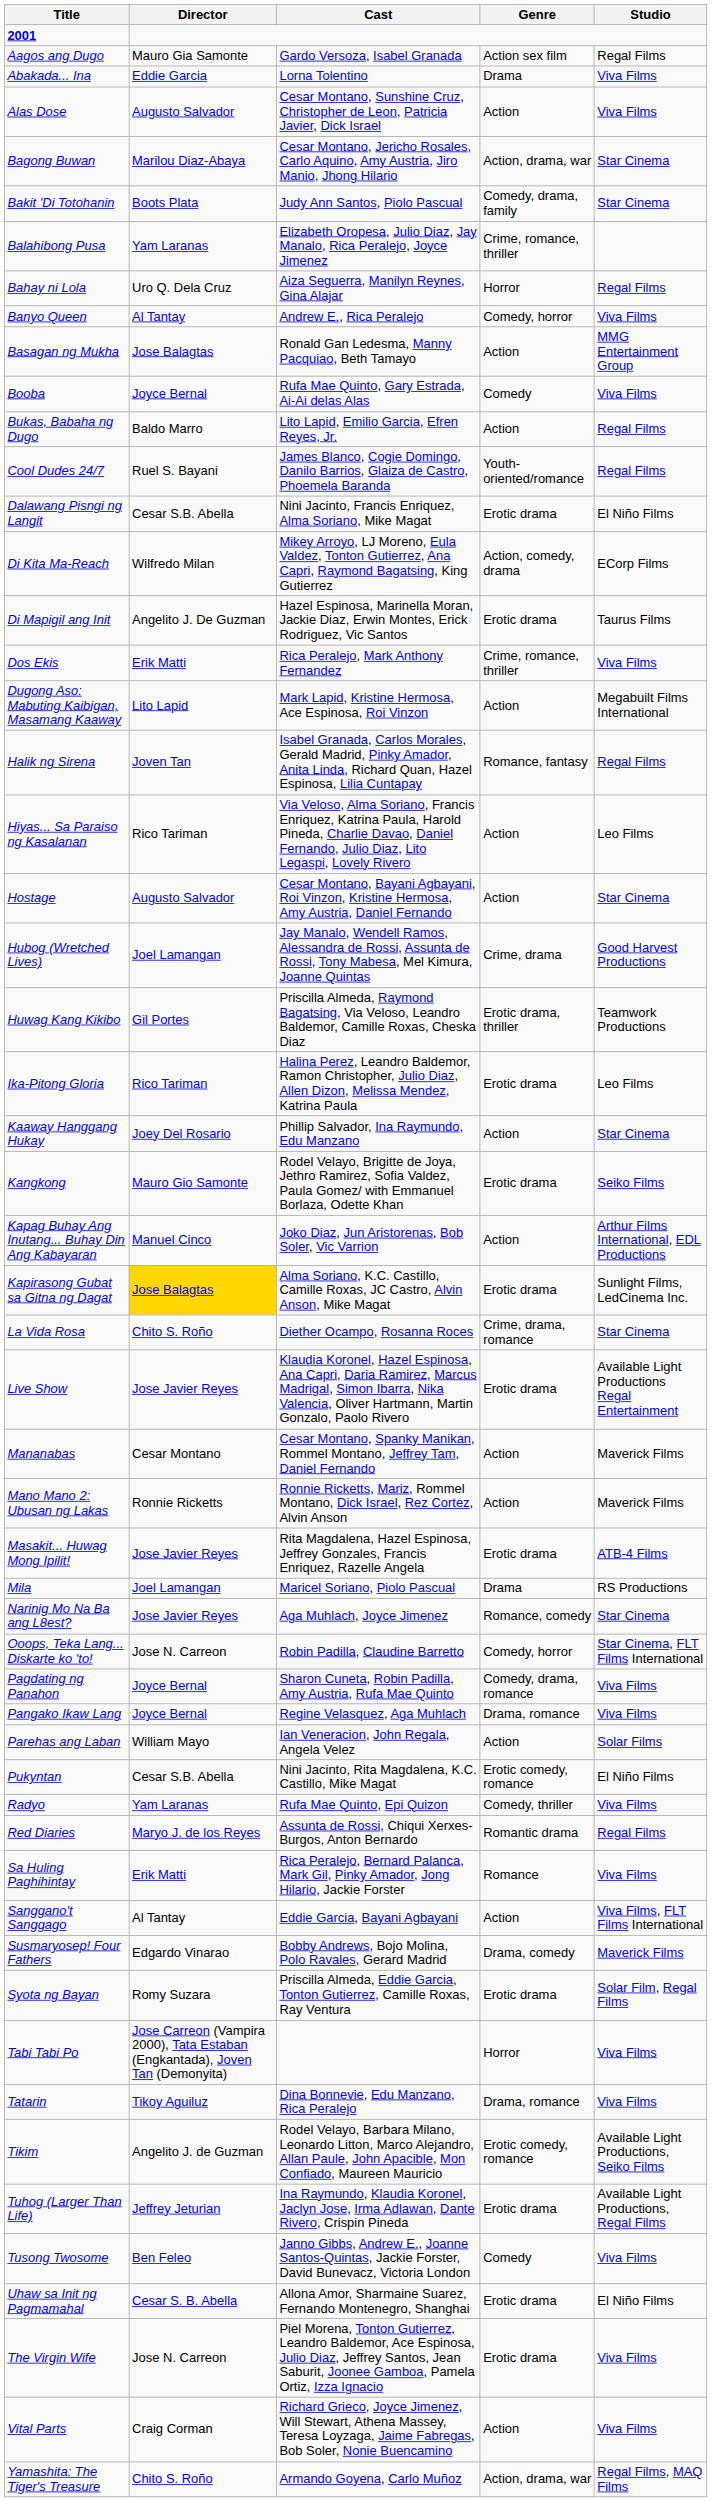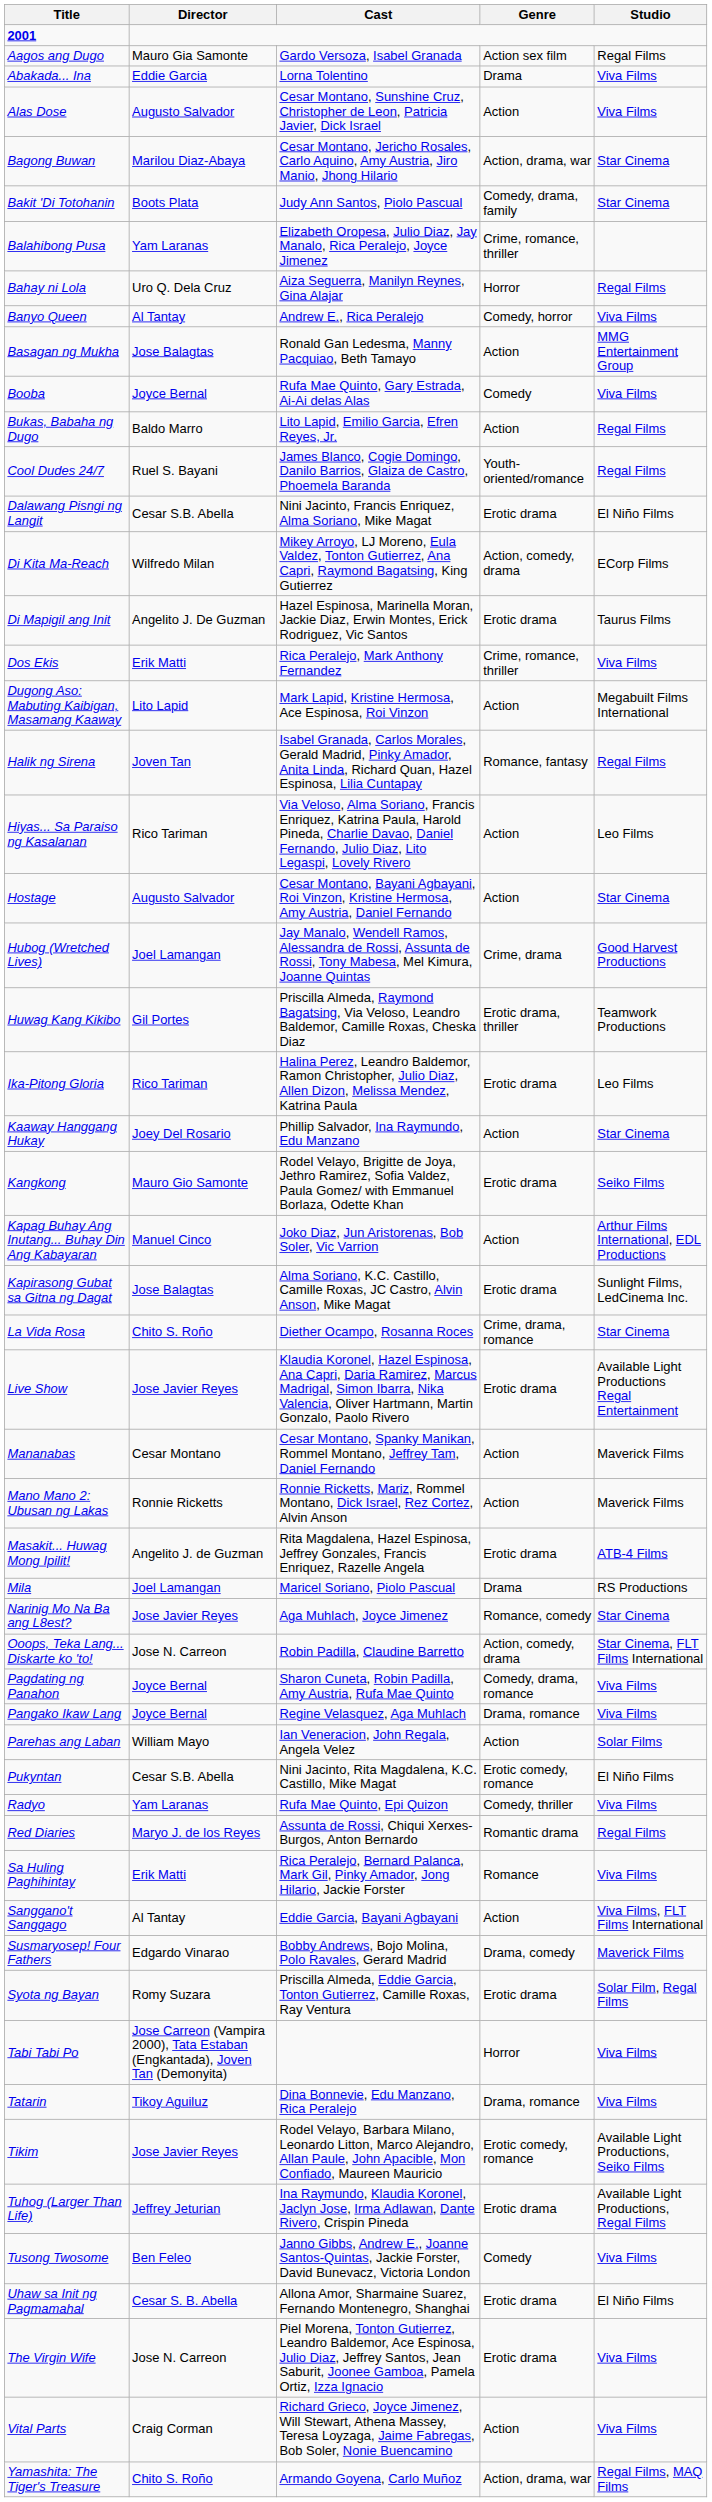 <table class="wikitable">
 <tr>
 <th>Title</th>
 <th>Director</th>
 <th>Cast</th>
 <th>Genre</th>
 <th>Studio</th>
 </tr>
 <tr>
 <td><strong><a href='#'>2001</a></strong></td>
 </tr>
 <tr>
 <td><em><a href='#'>Aagos ang Dugo</a></em></td>
 <td>Mauro Gia Samonte</td>
 <td><a href='#'>Gardo Versoza</a>, <a href='#'>Isabel Granada</a></td>
 <td>Action sex film</td>
 <td>Regal Films</td>
 </tr>
 <tr>
 <td><em><a href='#'>Abakada... Ina</a></em></td>
 <td><a href='#'>Eddie Garcia</a></td>
 <td><a href='#'>Lorna Tolentino</a></td>
 <td>Drama</td>
 <td><a href='#'>Viva Films</a></td>
 </tr>
 <tr>
 <td><em><a href='#'>Alas Dose</a></em></td>
 <td><a href='#'>Augusto Salvador</a></td>
 <td><a href='#'>Cesar Montano</a>, <a href='#'>Sunshine Cruz</a>, <a href='#'>Christopher de Leon</a>, <a href='#'>Patricia Javier</a>, <a href='#'>Dick Israel</a></td>
 <td>Action</td>
 <td><a href='#'>Viva Films</a></td>
 </tr>
 <tr>
 <td><em><a href='#'>Bagong Buwan</a></em></td>
 <td><a href='#'>Marilou Diaz-Abaya</a></td>
 <td><a href='#'>Cesar Montano</a>, <a href='#'>Jericho Rosales</a>, <a href='#'>Carlo Aquino</a>, <a href='#'>Amy Austria</a>, <a href='#'>Jiro Manio</a>, <a href='#'>Jhong Hilario</a></td>
 <td>Action, drama, war</td>
 <td><a href='#'>Star Cinema</a></td>
 </tr>
 <tr>
 <td><em><a href='#'>Bakit 'Di Totohanin</a></em></td>
 <td><a href='#'>Boots Plata</a></td>
 <td><a href='#'>Judy Ann Santos</a>, <a href='#'>Piolo Pascual</a></td>
 <td>Comedy, drama, family</td>
 <td><a href='#'>Star Cinema</a></td>
 </tr>
 <tr>
 <td><em><a href='#'>Balahibong Pusa</a></em></td>
 <td><a href='#'>Yam Laranas</a></td>
 <td><a href='#'>Elizabeth Oropesa</a>, <a href='#'>Julio Diaz</a>, <a href='#'>Jay Manalo</a>, <a href='#'>Rica Peralejo</a>, <a href='#'>Joyce Jimenez</a></td>
 <td>Crime, romance, thriller</td>
 <td></td>
 </tr>
 <tr>
 <td><em><a href='#'>Bahay ni Lola</a></em></td>
 <td>Uro Q. Dela Cruz</td>
 <td><a href='#'>Aiza Seguerra</a>, <a href='#'>Manilyn Reynes</a>, <a href='#'>Gina Alajar</a></td>
 <td>Horror</td>
 <td><a href='#'>Regal Films</a></td>
 </tr>
 <tr>
 <td><em><a href='#'>Banyo Queen</a></em></td>
 <td><a href='#'>Al Tantay</a></td>
 <td><a href='#'>Andrew E.</a>, <a href='#'>Rica Peralejo</a></td>
 <td>Comedy, horror</td>
 <td><a href='#'>Viva Films</a></td>
 </tr>
 <tr>
 <td><em><a href='#'>Basagan ng Mukha</a></em></td>
 <td><a href='#'>Jose Balagtas</a></td>
 <td>Ronald Gan Ledesma, <a href='#'>Manny Pacquiao</a>, Beth Tamayo</td>
 <td>Action</td>
 <td><a href='#'>MMG Entertainment Group</a></td>
 </tr>
 <tr>
 <td><em><a href='#'>Booba</a></em></td>
 <td><a href='#'>Joyce Bernal</a></td>
 <td><a href='#'>Rufa Mae Quinto</a>, <a href='#'>Gary Estrada</a>, <a href='#'>Ai-Ai delas Alas</a></td>
 <td>Comedy</td>
 <td><a href='#'>Viva Films</a></td>
 </tr>
 <tr>
 <td><em><a href='#'>Bukas, Babaha ng Dugo</a></em></td>
 <td>Baldo Marro</td>
 <td><a href='#'>Lito Lapid</a>, <a href='#'>Emilio Garcia</a>, <a href='#'>Efren Reyes, Jr.</a></td>
 <td>Action</td>
 <td><a href='#'>Regal Films</a></td>
 </tr>
 <tr>
 <td><em><a href='#'>Cool Dudes 24/7</a></em></td>
 <td>Ruel S. Bayani</td>
 <td><a href='#'>James Blanco</a>, <a href='#'>Cogie Domingo</a>, <a href='#'>Danilo Barrios</a>, <a href='#'>Glaiza de Castro</a>, <a href='#'>Phoemela Baranda</a></td>
 <td>Youth-oriented/romance</td>
 <td><a href='#'>Regal Films</a></td>
 </tr>
 <tr>
 <td><em><a href='#'>Dalawang Pisngi ng Langit</a></em></td>
 <td>Cesar S.B. Abella</td>
 <td>Nini Jacinto, Francis Enriquez, <a href='#'>Alma Soriano</a>, Mike Magat</td>
 <td>Erotic drama</td>
 <td>El Niño Films</td>
 </tr>
 <tr>
 <td><em><a href='#'>Di Kita Ma-Reach</a></em></td>
 <td>Wilfredo Milan</td>
 <td><a href='#'>Mikey Arroyo</a>, LJ Moreno, <a href='#'>Eula Valdez</a>, <a href='#'>Tonton Gutierrez</a>, <a href='#'>Ana Capri</a>, <a href='#'>Raymond Bagatsing</a>, King Gutierrez</td>
 <td>Action, comedy, drama</td>
 <td>ECorp Films</td>
 </tr>
 <tr>
 <td><em><a href='#'>Di Mapigil ang Init</a></em></td>
 <td>Angelito J. De Guzman</td>
 <td>Hazel Espinosa, Marinella Moran, Jackie Diaz, Erwin Montes, Erick Rodriguez, Vic Santos</td>
 <td>Erotic drama</td>
 <td>Taurus Films</td>
 </tr>
 <tr>
 <td><em><a href='#'>Dos Ekis</a></em></td>
 <td><a href='#'>Erik Matti</a></td>
 <td><a href='#'>Rica Peralejo</a>, <a href='#'>Mark Anthony Fernandez</a></td>
 <td>Crime, romance, thriller</td>
 <td><a href='#'>Viva Films</a></td>
 </tr>
 <tr>
 <td><em><a href='#'>Dugong Aso: Mabuting Kaibigan, Masamang Kaaway</a></em></td>
 <td><a href='#'>Lito Lapid</a></td>
 <td><a href='#'>Mark Lapid</a>, <a href='#'>Kristine Hermosa</a>, Ace Espinosa, <a href='#'>Roi Vinzon</a></td>
 <td>Action</td>
 <td>Megabuilt Films International</td>
 </tr>
 <tr>
 <td><em><a href='#'>Halik ng Sirena</a></em></td>
 <td><a href='#'>Joven Tan</a></td>
 <td><a href='#'>Isabel Granada</a>, <a href='#'>Carlos Morales</a>, Gerald Madrid, <a href='#'>Pinky Amador</a>, <a href='#'>Anita Linda</a>, Richard Quan, Hazel Espinosa, <a href='#'>Lilia Cuntapay</a></td>
 <td>Romance, fantasy</td>
 <td><a href='#'>Regal Films</a></td>
 </tr>
 <tr>
 <td><em><a href='#'>Hiyas... Sa Paraiso ng Kasalanan</a></em></td>
 <td>Rico Tariman</td>
 <td><a href='#'>Via Veloso</a>, <a href='#'>Alma Soriano</a>, Francis Enriquez, Katrina Paula, Harold Pineda, <a href='#'>Charlie Davao</a>, <a href='#'>Daniel Fernando</a>, <a href='#'>Julio Diaz</a>, <a href='#'>Lito Legaspi</a>, <a href='#'>Lovely Rivero</a></td>
 <td>Action</td>
 <td>Leo Films</td>
 </tr>
 <tr>
 <td><em><a href='#'>Hostage</a></em></td>
 <td><a href='#'>Augusto Salvador</a></td>
 <td><a href='#'>Cesar Montano</a>, <a href='#'>Bayani Agbayani</a>, <a href='#'>Roi Vinzon</a>, <a href='#'>Kristine Hermosa</a>, <a href='#'>Amy Austria</a>, <a href='#'>Daniel Fernando</a></td>
 <td>Action</td>
 <td><a href='#'>Star Cinema</a></td>
 </tr>
 <tr>
 <td><em><a href='#'>Hubog (Wretched Lives)</a></em></td>
 <td><a href='#'>Joel Lamangan</a></td>
 <td><a href='#'>Jay Manalo</a>, <a href='#'>Wendell Ramos</a>, <a href='#'>Alessandra de Rossi</a>, <a href='#'>Assunta de Rossi</a>, <a href='#'>Tony Mabesa</a>, Mel Kimura, <a href='#'>Joanne Quintas</a></td>
 <td>Crime, drama</td>
 <td><a href='#'>Good Harvest Productions</a></td>
 </tr>
 <tr>
 <td><em><a href='#'>Huwag Kang Kikibo</a></em></td>
 <td><a href='#'>Gil Portes</a></td>
 <td>Priscilla Almeda, <a href='#'>Raymond Bagatsing</a>, Via Veloso, Leandro Baldemor, Camille Roxas, Cheska Diaz</td>
 <td>Erotic drama, thriller</td>
 <td>Teamwork Productions</td>
 </tr>
 <tr>
 <td><em><a href='#'>Ika-Pitong Gloria</a></em></td>
 <td><a href='#'>Rico Tariman</a></td>
 <td><a href='#'>Halina Perez</a>, Leandro Baldemor, Ramon Christopher, <a href='#'>Julio Diaz</a>, <a href='#'>Allen Dizon</a>, <a href='#'>Melissa Mendez</a>, Katrina Paula</td>
 <td>Erotic drama</td>
 <td>Leo Films</td>
 </tr>
 <tr>
 <td><em><a href='#'>Kaaway Hanggang Hukay</a></em></td>
 <td><a href='#'>Joey Del Rosario</a></td>
 <td>Phillip Salvador, <a href='#'>Ina Raymundo</a>, <a href='#'>Edu Manzano</a></td>
 <td>Action</td>
 <td><a href='#'>Star Cinema</a></td>
 </tr>
 <tr>
 <td><em><a href='#'>Kangkong</a></em></td>
 <td><a href='#'>Mauro Gio Samonte</a></td>
 <td>Rodel Velayo, Brigitte de Joya, Jethro Ramirez, Sofia Valdez, Paula Gomez/ with Emmanuel Borlaza, Odette Khan</td>
 <td>Erotic drama</td>
 <td><a href='#'>Seiko Films</a></td>
 </tr>
 <tr>
 <td><em><a href='#'>Kapag Buhay Ang Inutang... Buhay Din Ang Kabayaran</a></em></td>
 <td><a href='#'>Manuel Cinco</a></td>
 <td><a href='#'>Joko Diaz</a>, <a href='#'>Jun Aristorenas</a>, <a href='#'>Bob Soler</a>, <a href='#'>Vic Varrion</a></td>
 <td>Action</td>
 <td><a href='#'>Arthur Films International</a>, <a href='#'>EDL Productions</a></td>
 </tr>
 <tr>
 <td><em><a href='#'>Kapirasong Gubat sa Gitna ng Dagat</a></em></td>
-<td style="background: gold;"><a href='#'>Jose Balagtas</a></td>
+<td><a href='#'>Jose Balagtas</a></td>
 <td><a href='#'>Alma Soriano</a>, K.C. Castillo, Camille Roxas, JC Castro, <a href='#'>Alvin Anson</a>, Mike Magat</td>
 <td>Erotic drama</td>
 <td>Sunlight Films, LedCinema Inc.</td>
 </tr>
 <tr>
 <td><em><a href='#'>La Vida Rosa</a></em></td>
 <td><a href='#'>Chito S. Roño</a></td>
 <td><a href='#'>Diether Ocampo</a>, <a href='#'>Rosanna Roces</a></td>
 <td>Crime, drama, romance</td>
 <td><a href='#'>Star Cinema</a></td>
 </tr>
 <tr>
 <td><em><a href='#'>Live Show</a></em></td>
 <td><a href='#'>Jose Javier Reyes</a></td>
 <td><a href='#'>Klaudia Koronel</a>, <a href='#'>Hazel Espinosa</a>, <a href='#'>Ana Capri</a>, <a href='#'>Daria Ramirez</a>, <a href='#'>Marcus Madrigal</a>, <a href='#'>Simon Ibarra</a>, <a href='#'>Nika Valencia</a>, Oliver Hartmann, Martin Gonzalo, Paolo Rivero</td>
 <td>Erotic drama</td>
 <td>Available Light Productions <br> <a href='#'>Regal Entertainment</a></td>
 </tr>
 <tr>
 <td><em><a href='#'>Mananabas</a></em></td>
 <td>Cesar Montano</td>
 <td><a href='#'>Cesar Montano</a>, <a href='#'>Spanky Manikan</a>, Rommel Montano, <a href='#'>Jeffrey Tam</a>, <a href='#'>Daniel Fernando</a></td>
 <td>Action</td>
 <td>Maverick Films</td>
 </tr>
 <tr>
 <td><em><a href='#'>Mano Mano 2: Ubusan ng Lakas</a></em></td>
 <td>Ronnie Ricketts</td>
 <td><a href='#'>Ronnie Ricketts</a>, <a href='#'>Mariz</a>, Rommel Montano, <a href='#'>Dick Israel</a>, <a href='#'>Rez Cortez</a>, Alvin Anson</td>
 <td>Action</td>
 <td>Maverick Films</td>
 </tr>
 <tr>
 <td><em><a href='#'>Masakit... Huwag Mong Ipilit!</a></em></td>
-<td><a href='#'>Jose Javier Reyes</a></td>
+<td>Angelito J. de Guzman</td>
 <td>Rita Magdalena, Hazel Espinosa, Jeffrey Gonzales, Francis Enriquez, Razelle Angela</td>
 <td>Erotic drama</td>
 <td><a href='#'>ATB-4 Films</a></td>
 </tr>
 <tr>
 <td><em><a href='#'>Mila</a></em></td>
 <td><a href='#'>Joel Lamangan</a></td>
 <td><a href='#'>Maricel Soriano</a>, <a href='#'>Piolo Pascual</a></td>
 <td>Drama</td>
 <td>RS Productions</td>
 </tr>
 <tr>
 <td><em><a href='#'>Narinig Mo Na Ba ang L8est?</a></em></td>
 <td><a href='#'>Jose Javier Reyes</a></td>
 <td><a href='#'>Aga Muhlach</a>, <a href='#'>Joyce Jimenez</a></td>
 <td>Romance, comedy</td>
 <td><a href='#'>Star Cinema</a></td>
 </tr>
 <tr>
 <td><em><a href='#'>Ooops, Teka Lang... Diskarte ko 'to!</a></em></td>
 <td>Jose N. Carreon</td>
 <td><a href='#'>Robin Padilla</a>, <a href='#'>Claudine Barretto</a></td>
-<td>Comedy, horror</td>
+<td>Action, comedy, drama</td>
 <td><a href='#'>Star Cinema</a>, <a href='#'>FLT Films</a> International</td>
 </tr>
 <tr>
 <td><em><a href='#'>Pagdating ng Panahon</a></em></td>
 <td><a href='#'>Joyce Bernal</a></td>
 <td><a href='#'>Sharon Cuneta</a>, <a href='#'>Robin Padilla</a>, <a href='#'>Amy Austria</a>, <a href='#'>Rufa Mae Quinto</a></td>
 <td>Comedy, drama, romance</td>
 <td><a href='#'>Viva Films</a></td>
 </tr>
 <tr>
 <td><em><a href='#'>Pangako Ikaw Lang</a></em></td>
 <td><a href='#'>Joyce Bernal</a></td>
 <td><a href='#'>Regine Velasquez</a>, <a href='#'>Aga Muhlach</a></td>
 <td>Drama, romance</td>
 <td><a href='#'>Viva Films</a></td>
 </tr>
 <tr>
 <td><em><a href='#'>Parehas ang Laban</a></em></td>
 <td>William Mayo</td>
 <td><a href='#'>Ian Veneracion</a>, <a href='#'>John Regala</a>, Angela Velez</td>
 <td>Action</td>
 <td><a href='#'>Solar Films</a></td>
 </tr>
 <tr>
 <td><em><a href='#'>Pukyntan</a></em></td>
 <td>Cesar S.B. Abella</td>
 <td>Nini Jacinto, Rita Magdalena, K.C. Castillo, Mike Magat</td>
 <td>Erotic comedy, romance</td>
 <td>El Niño Films</td>
 </tr>
 <tr>
 <td><em><a href='#'>Radyo</a></em></td>
 <td><a href='#'>Yam Laranas</a></td>
 <td><a href='#'>Rufa Mae Quinto</a>, <a href='#'>Epi Quizon</a></td>
 <td>Comedy, thriller</td>
 <td><a href='#'>Viva Films</a></td>
 </tr>
 <tr>
 <td><em><a href='#'>Red Diaries</a></em></td>
 <td><a href='#'>Maryo J. de los Reyes</a></td>
 <td><a href='#'>Assunta de Rossi</a>, Chiqui Xerxes-Burgos, Anton Bernardo</td>
 <td>Romantic drama</td>
 <td><a href='#'>Regal Films</a></td>
 </tr>
 <tr>
 <td><em><a href='#'>Sa Huling Paghihintay</a></em></td>
 <td><a href='#'>Erik Matti</a></td>
 <td><a href='#'>Rica Peralejo</a>, <a href='#'>Bernard Palanca</a>, <a href='#'>Mark Gil</a>, <a href='#'>Pinky Amador</a>, <a href='#'>Jong Hilario</a>, Jackie Forster</td>
 <td>Romance</td>
 <td><a href='#'>Viva Films</a></td>
 </tr>
 <tr>
 <td><em><a href='#'>Sanggano't Sanggago</a></em></td>
 <td>Al Tantay</td>
 <td><a href='#'>Eddie Garcia</a>, <a href='#'>Bayani Agbayani</a></td>
 <td>Action</td>
 <td><a href='#'>Viva Films</a>, <a href='#'>FLT Films</a> International</td>
 </tr>
 <tr>
 <td><em><a href='#'>Susmaryosep! Four Fathers</a></em></td>
 <td>Edgardo Vinarao</td>
 <td><a href='#'>Bobby Andrews</a>, Bojo Molina, <a href='#'>Polo Ravales</a>, Gerard Madrid</td>
 <td>Drama, comedy</td>
 <td><a href='#'>Maverick Films</a></td>
 </tr>
 <tr>
 <td><em><a href='#'>Syota ng Bayan</a></em></td>
 <td>Romy Suzara</td>
 <td>Priscilla Almeda, <a href='#'>Eddie Garcia</a>, <a href='#'>Tonton Gutierrez</a>, Camille Roxas, Ray Ventura</td>
 <td>Erotic drama</td>
 <td><a href='#'>Solar Film</a>, <a href='#'>Regal Films</a></td>
 </tr>
 <tr>
 <td><em><a href='#'>Tabi Tabi Po</a></em></td>
 <td><a href='#'>Jose Carreon</a> (Vampira 2000), <a href='#'>Tata Estaban</a> (Engkantada), <a href='#'>Joven Tan</a> (Demonyita)</td>
 <td></td>
 <td>Horror</td>
 <td><a href='#'>Viva Films</a></td>
 </tr>
 <tr>
 <td><em><a href='#'>Tatarin</a></em></td>
 <td><a href='#'>Tikoy Aguiluz</a></td>
 <td><a href='#'>Dina Bonnevie</a>, <a href='#'>Edu Manzano</a>, <a href='#'>Rica Peralejo</a></td>
 <td>Drama, romance</td>
 <td><a href='#'>Viva Films</a></td>
 </tr>
 <tr>
 <td><em><a href='#'>Tikim</a></em></td>
-<td>Angelito J. de Guzman</td>
+<td><a href='#'>Jose Javier Reyes</a></td>
 <td>Rodel Velayo, Barbara Milano, Leonardo Litton, Marco Alejandro, <a href='#'>Allan Paule</a>, <a href='#'>John Apacible</a>, <a href='#'>Mon Confiado</a>, Maureen Mauricio</td>
 <td>Erotic comedy, romance</td>
 <td>Available Light Productions, <a href='#'>Seiko Films</a></td>
 </tr>
 <tr>
 <td><em><a href='#'>Tuhog (Larger Than Life)</a></em></td>
 <td><a href='#'>Jeffrey Jeturian</a></td>
 <td><a href='#'>Ina Raymundo</a>, <a href='#'>Klaudia Koronel</a>, <a href='#'>Jaclyn Jose</a>, <a href='#'>Irma Adlawan</a>, <a href='#'>Dante Rivero</a>, Crispin Pineda</td>
 <td>Erotic drama</td>
 <td>Available Light Productions, <a href='#'>Regal Films</a></td>
 </tr>
 <tr>
 <td><em><a href='#'>Tusong Twosome</a></em></td>
 <td><a href='#'>Ben Feleo</a></td>
 <td><a href='#'>Janno Gibbs</a>, <a href='#'>Andrew E.</a>, <a href='#'>Joanne Santos-Quintas</a>, Jackie Forster, David Bunevacz, Victoria London</td>
 <td>Comedy</td>
 <td><a href='#'>Viva Films</a></td>
 </tr>
 <tr>
 <td><em><a href='#'>Uhaw sa Init ng Pagmamahal</a></em></td>
 <td><a href='#'>Cesar S. B. Abella</a></td>
 <td>Allona Amor, Sharmaine Suarez, Fernando Montenegro, Shanghai</td>
 <td>Erotic drama</td>
 <td>El Niño Films</td>
 </tr>
 <tr>
 <td><em><a href='#'>The Virgin Wife</a></em></td>
 <td>Jose N. Carreon</td>
 <td>Piel Morena, <a href='#'>Tonton Gutierrez</a>, Leandro Baldemor, Ace Espinosa, <a href='#'>Julio Diaz</a>, Jeffrey Santos, Jean Saburit, <a href='#'>Joonee Gamboa</a>, Pamela Ortiz, <a href='#'>Izza Ignacio</a></td>
 <td>Erotic drama</td>
 <td><a href='#'>Viva Films</a></td>
 </tr>
 <tr>
 <td><em><a href='#'>Vital Parts</a></em></td>
 <td>Craig Corman</td>
 <td><a href='#'>Richard Grieco</a>, <a href='#'>Joyce Jimenez</a>, Will Stewart, Athena Massey, Teresa Loyzaga, <a href='#'>Jaime Fabregas</a>, Bob Soler, <a href='#'>Nonie Buencamino</a></td>
 <td>Action</td>
 <td><a href='#'>Viva Films</a></td>
 </tr>
 <tr>
 <td><em><a href='#'>Yamashita: The Tiger's Treasure</a></em></td>
 <td><a href='#'>Chito S. Roño</a></td>
 <td><a href='#'>Armando Goyena</a>, <a href='#'>Carlo Muñoz</a></td>
 <td>Action, drama, war</td>
 <td><a href='#'>Regal Films</a>, <a href='#'>MAQ Films</a></td>
 </tr>
 </table>
